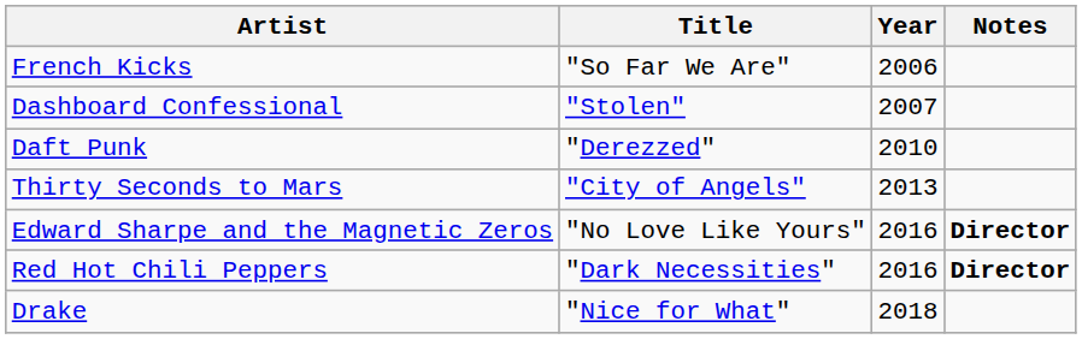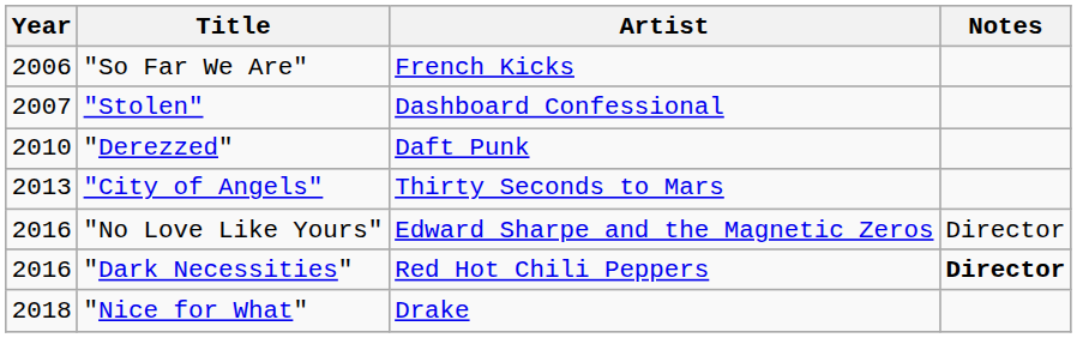 <table class="wikitable sortable">
 <tr>
+<th>Year</th>
+<th>Title</th>
 <th>Artist</th>
-<th>Title</th>
-<th>Year</th>
 <th class="unsortable">Notes</th>
 </tr>
 <tr>
+<td>2006</td>
+<td>"So Far We Are"</td>
 <td><a href='#'>French Kicks</a></td>
-<td>"So Far We Are"</td>
-<td>2006</td>
 <td></td>
 </tr>
 <tr>
+<td>2007</td>
+<td><a href='#'>"Stolen"</a></td>
 <td><a href='#'>Dashboard Confessional</a></td>
-<td><a href='#'>"Stolen"</a></td>
-<td>2007</td>
 <td></td>
 </tr>
 <tr>
+<td>2010</td>
+<td>"<a href='#'>Derezzed</a>"</td>
 <td><a href='#'>Daft Punk</a></td>
-<td>"<a href='#'>Derezzed</a>"</td>
-<td>2010</td>
 <td></td>
 </tr>
 <tr>
+<td>2013</td>
+<td><a href='#'>"City of Angels"</a></td>
 <td><a href='#'>Thirty Seconds to Mars</a></td>
-<td><a href='#'>"City of Angels"</a></td>
-<td>2013</td>
 <td></td>
 </tr>
 <tr>
+<td>2016</td>
+<td>"No Love Like Yours"</td>
 <td><a href='#'>Edward Sharpe and the Magnetic Zeros</a></td>
-<td>"No Love Like Yours"</td>
+<td>Director</td>
+</tr>
+<tr>
 <td>2016</td>
+<td>"<a href='#'>Dark Necessities</a>"</td>
+<td><a href='#'>Red Hot Chili Peppers</a></td>
 <td><strong>Director</strong></td>
 </tr>
 <tr>
-<td><a href='#'>Red Hot Chili Peppers</a></td>
-<td>"<a href='#'>Dark Necessities</a>"</td>
-<td>2016</td>
-<td><strong>Director</strong></td>
-</tr>
-<tr>
+<td>2018</td>
+<td>"<a href='#'>Nice for What</a>"</td>
 <td><a href='#'>Drake</a></td>
-<td>"<a href='#'>Nice for What</a>"</td>
-<td>2018</td>
 <td></td>
 </tr>
 </table>
